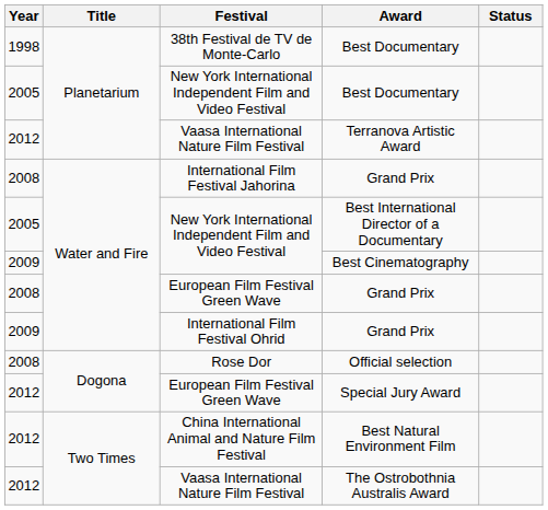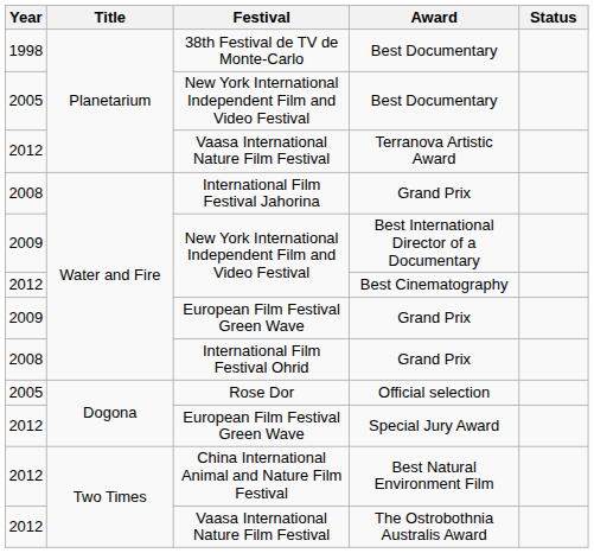 <table class="wikitable sortable" style="text-align:center">
 <tr>
 <th width="33">Year</th>
 <th width=125>Title</th>
 <th>Festival</th>
 <th>Award</th>
 <th width=65>Status</th>
 </tr>
 <tr>
 <td>1998</td>
 <td rowspan="3">Planetarium</td>
 <td>38th Festival de TV de Monte-Carlo</td>
 <td>Best Documentary</td>
 <td></td>
 </tr>
 <tr>
 <td>2005</td>
 <td>New York International Independent Film and Video Festival</td>
 <td>Best Documentary</td>
 <td></td>
 </tr>
 <tr>
 <td>2012</td>
 <td>Vaasa International Nature Film Festival</td>
 <td>Terranova Artistic Award</td>
 <td></td>
 </tr>
 <tr>
 <td>2008</td>
 <td rowspan="5">Water and Fire</td>
 <td>International Film Festival Jahorina</td>
 <td>Grand Prix</td>
 <td></td>
 </tr>
 <tr>
-<td>2005</td>
+<td>2009</td>
 <td rowspan="2">New York International Independent Film and Video Festival</td>
 <td>Best International Director of a Documentary</td>
 <td></td>
 </tr>
 <tr>
-<td>2009</td>
+<td>2012</td>
 <td>Best Cinematography</td>
 <td></td>
 </tr>
 <tr>
-<td>2008</td>
+<td>2009</td>
 <td>European Film Festival Green Wave</td>
 <td>Grand Prix</td>
 <td></td>
 </tr>
 <tr>
-<td>2009</td>
+<td>2008</td>
 <td>International Film Festival Ohrid</td>
 <td>Grand Prix</td>
 <td></td>
 </tr>
 <tr>
-<td>2008</td>
+<td>2005</td>
 <td rowspan="2">Dogona</td>
 <td>Rose Dor</td>
 <td>Official selection</td>
 <td></td>
 </tr>
 <tr>
 <td>2012</td>
 <td>European Film Festival Green Wave</td>
 <td>Special Jury Award</td>
 <td></td>
 </tr>
 <tr>
 <td>2012</td>
 <td rowspan="2">Two Times</td>
 <td>China International Animal and Nature Film Festival</td>
 <td>Best Natural Environment Film</td>
 <td></td>
 </tr>
 <tr>
 <td>2012</td>
 <td>Vaasa International Nature Film Festival</td>
 <td>The Ostrobothnia Australis Award</td>
 <td></td>
 </tr>
 </table>
